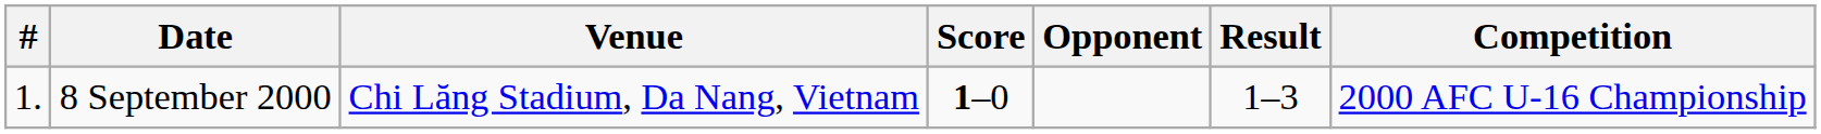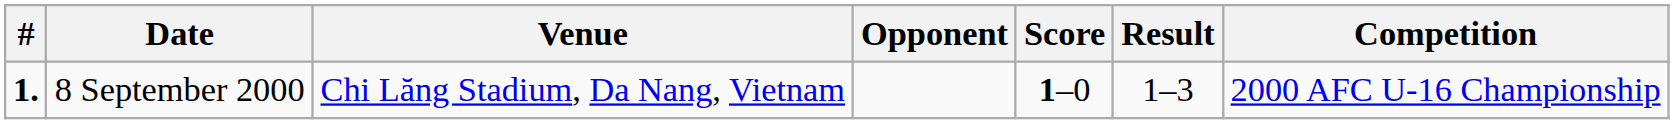 <table class="wikitable" style="font-size:95%">
 <tr>
 <th>#</th>
 <th>Date</th>
 <th>Venue</th>
+<th>Opponent</th>
 <th>Score</th>
-<th>Opponent</th>
 <th>Result</th>
 <th>Competition</th>
 </tr>
 <tr>
-<td>1.</td>
+<td><strong>1.</strong></td>
 <td>8 September 2000</td>
 <td><a href='#'>Chi Lăng Stadium</a>, <a href='#'>Da Nang</a>, <a href='#'>Vietnam</a></td>
+<td></td>
 <td style="text-align:center;"><strong>1</strong>–0</td>
-<td></td>
 <td style="text-align:center;">1–3</td>
 <td><a href='#'>2000 AFC U-16 Championship</a></td>
 </tr>
 </table>
